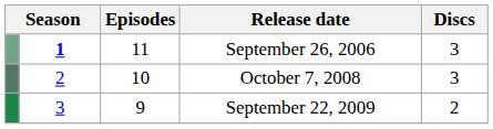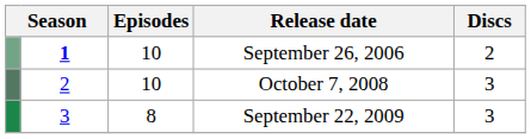 <table class="wikitable" style="background: #FFFFFF;">
 <tr>
 <th colspan="2" width="75">Season</th>
 <th !  width="50">Episodes</th>
 <th ! width="200">Release date</th>
 <th ! width="50">Discs</th>
 </tr>
 <tr>
 <td style="width: 5px" bgcolor="72a487"></td>
 <td align="center"><strong><a href='#'>1</a></strong></td>
-<td align="center">11</td>
+<td align="center">10</td>
 <td align="center">September 26, 2006</td>
-<td align="center">3</td>
+<td align="center">2</td>
 </tr>
 <tr>
 <td style="width: 5px" bgcolor="547763"></td>
 <td align="center"><a href='#'>2</a></td>
 <td align="center">10</td>
 <td align="center">October 7, 2008</td>
 <td align="center">3</td>
 </tr>
 <tr>
 <td style="width: 5px" bgcolor="1a8749"></td>
 <td align="center"><a href='#'>3</a></td>
-<td align="center">9</td>
+<td align="center">8</td>
 <td align="center">September 22, 2009</td>
-<td align="center">2</td>
+<td align="center">3</td>
 </tr>
 <tr>
 </tr>
 </table>
